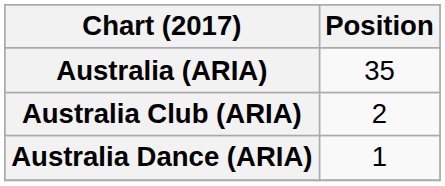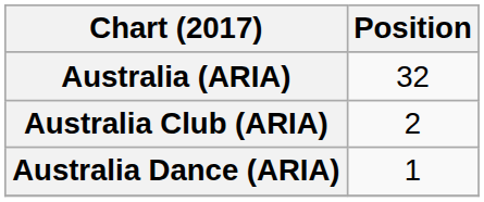 <table class="wikitable sortable plainrowheaders" style="text-align:center">
 <tr>
 <th scope="col">Chart (2017)</th>
 <th scope="col">Position</th>
 </tr>
 <tr>
 <th scope="row">Australia (ARIA)</th>
-<td>35</td>
+<td>32</td>
 </tr>
 <tr>
 <th scope="row">Australia Club (ARIA)</th>
 <td>2</td>
 </tr>
 <tr>
 <th scope="row">Australia Dance (ARIA)</th>
 <td>1</td>
 </tr>
 <tr>
 </tr>
 </table>
